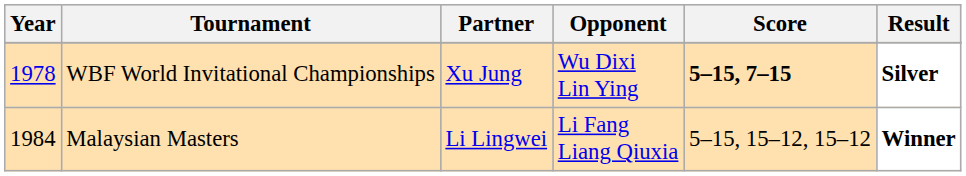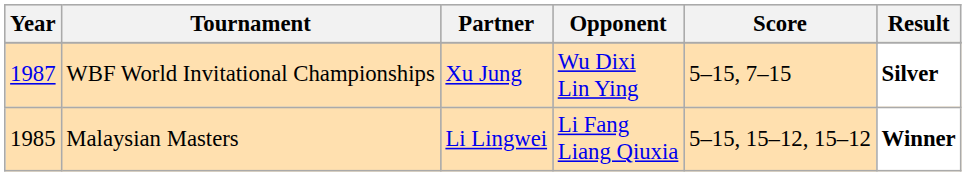 <table class="sortable wikitable" style="font-size: 90%;">
 <tr>
 <th>Year</th>
 <th>Tournament</th>
 <th>Partner</th>
 <th>Opponent</th>
 <th>Score</th>
 <th>Result</th>
 </tr>
 <tr>
 </tr>
 <tr style="background:#FFE0AF">
-<td align="center"><a href='#'>1978</a></td>
+<td align="center"><a href='#'>1987</a></td>
 <td align="left">WBF World Invitational Championships</td>
 <td align="left"> <a href='#'>Xu Jung</a></td>
 <td align="left"> <a href='#'>Wu Dixi</a> <br>  <a href='#'>Lin Ying</a></td>
-<td align="left"><strong>5–15, 7–15</strong></td>
+<td align="left">5–15, 7–15</td>
 <td style="text-align:left; background:white"> <strong>Silver</strong></td>
 </tr>
 <tr style="background:#FFE0AF">
-<td align="center">1984</td>
+<td align="center">1985</td>
 <td align="left">Malaysian Masters</td>
 <td align="left"> <a href='#'>Li Lingwei</a></td>
 <td align="left"> <a href='#'>Li Fang</a> <br> <a href='#'>Liang Qiuxia</a></td>
 <td align="left">5–15, 15–12, 15–12</td>
 <td style="text-align:left; background:white"> <strong>Winner</strong></td>
 </tr>
 </table>
